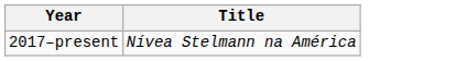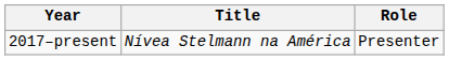 <table class="wikitable" style="font-size: 90%;">
 <tr>
 <th>Year</th>
 <th>Title</th>
+<th>Role</th>
 </tr>
 <tr>
 <td>2017–present</td>
 <td><em>Nívea Stelmann na América</em></td>
+<td>Presenter</td>
 </tr>
 </table>
